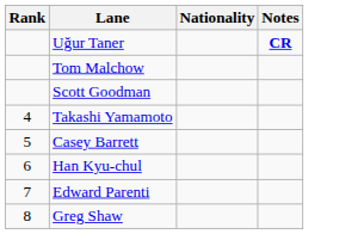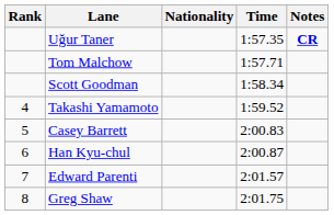 <table class="wikitable sortable" style="text-align:center">
 <tr>
 <th>Rank</th>
 <th>Lane</th>
 <th>Nationality</th>
+<th>Time</th>
 <th>Notes</th>
 </tr>
 <tr>
 <td></td>
 <td align=left><a href='#'>Uğur Taner</a></td>
 <td align=left></td>
+<td>1:57.35</td>
 <td><strong><a href='#'>CR</a></strong></td>
 </tr>
 <tr>
 <td></td>
 <td align=left><a href='#'>Tom Malchow</a></td>
 <td align=left></td>
+<td>1:57.71</td>
 <td></td>
 </tr>
 <tr>
 <td></td>
 <td align=left><a href='#'>Scott Goodman</a></td>
 <td align=left></td>
+<td>1:58.34</td>
 <td></td>
 </tr>
 <tr>
 <td>4</td>
 <td align=left><a href='#'>Takashi Yamamoto</a></td>
 <td align=left></td>
+<td>1:59.52</td>
 <td></td>
 </tr>
 <tr>
 <td>5</td>
 <td align=left><a href='#'>Casey Barrett</a></td>
 <td align=left></td>
+<td>2:00.83</td>
 <td></td>
 </tr>
 <tr>
 <td>6</td>
 <td align=left><a href='#'>Han Kyu-chul</a></td>
 <td align=left></td>
+<td>2:00.87</td>
 <td></td>
 </tr>
 <tr>
 <td>7</td>
 <td align=left><a href='#'>Edward Parenti</a></td>
 <td align=left></td>
+<td>2:01.57</td>
 <td></td>
 </tr>
 <tr>
 <td>8</td>
 <td align=left><a href='#'>Greg Shaw</a></td>
 <td align=left></td>
+<td>2:01.75</td>
 <td></td>
 </tr>
 </table>
